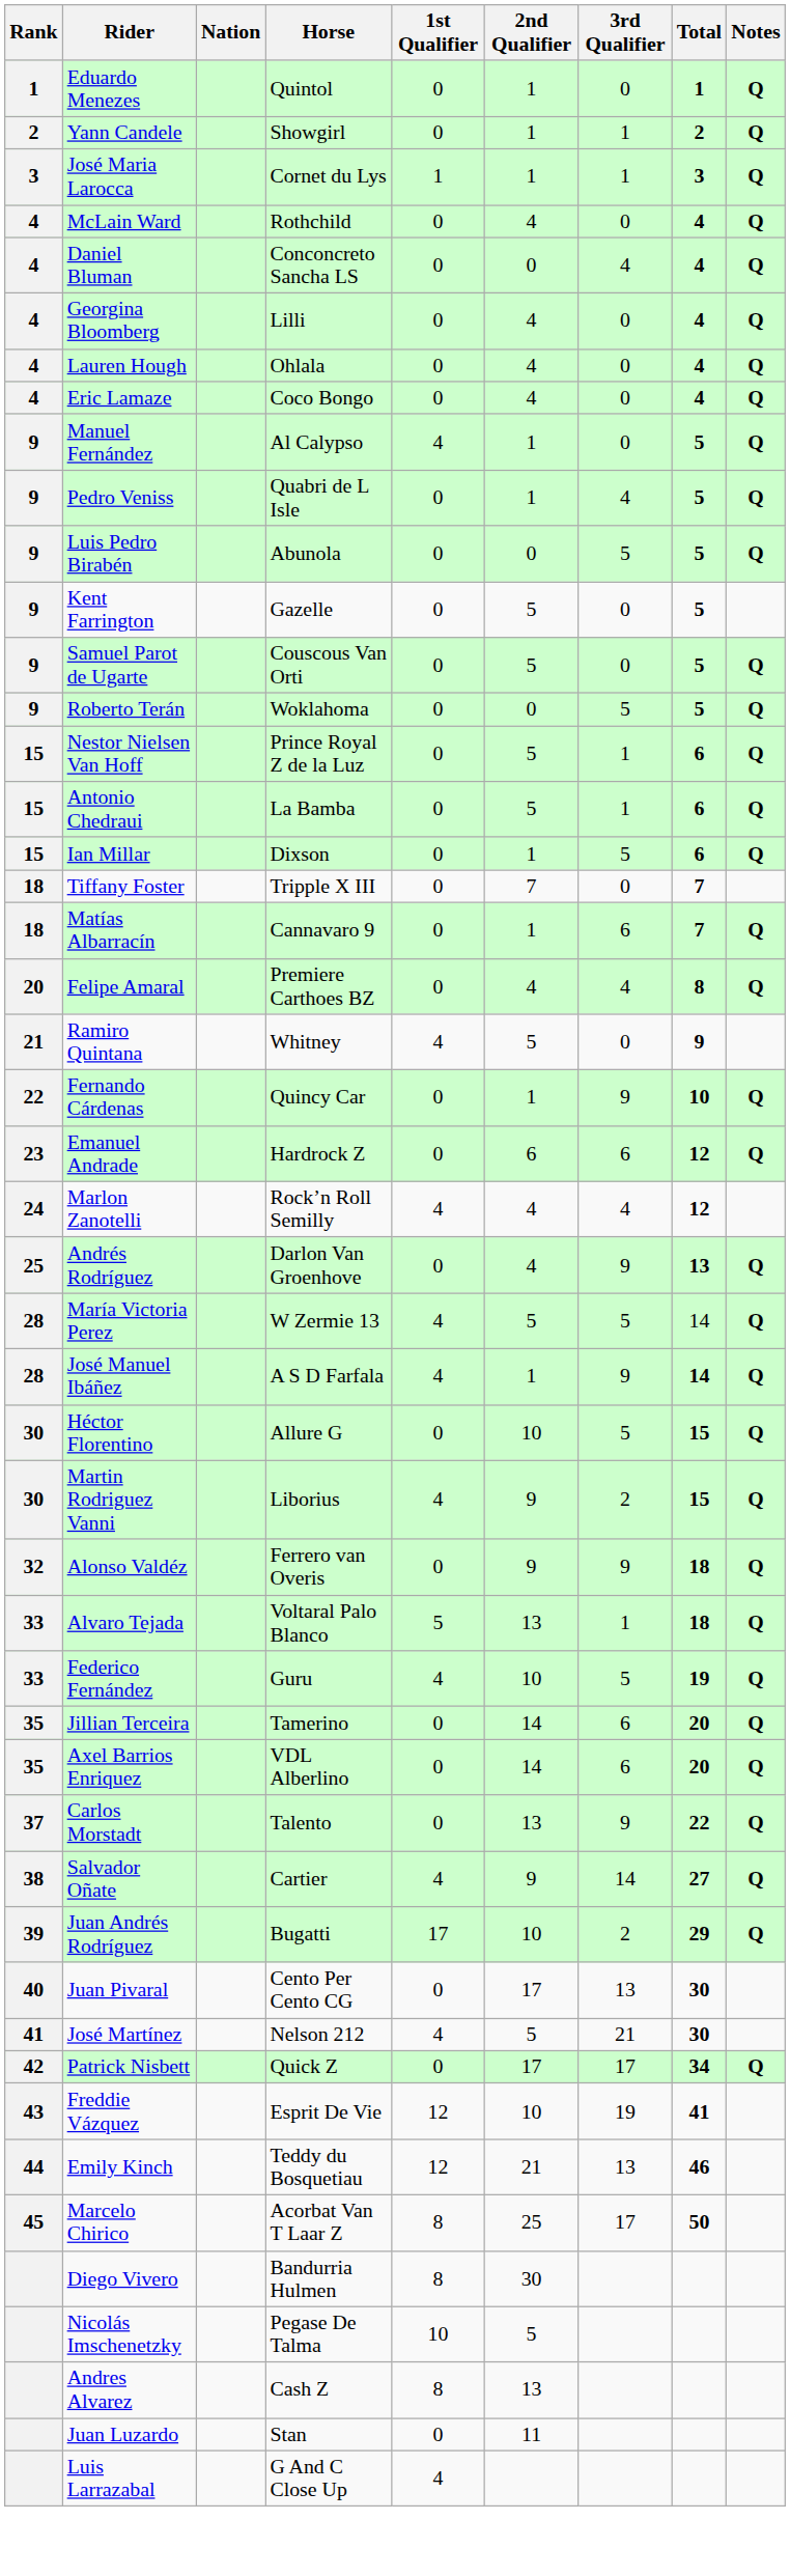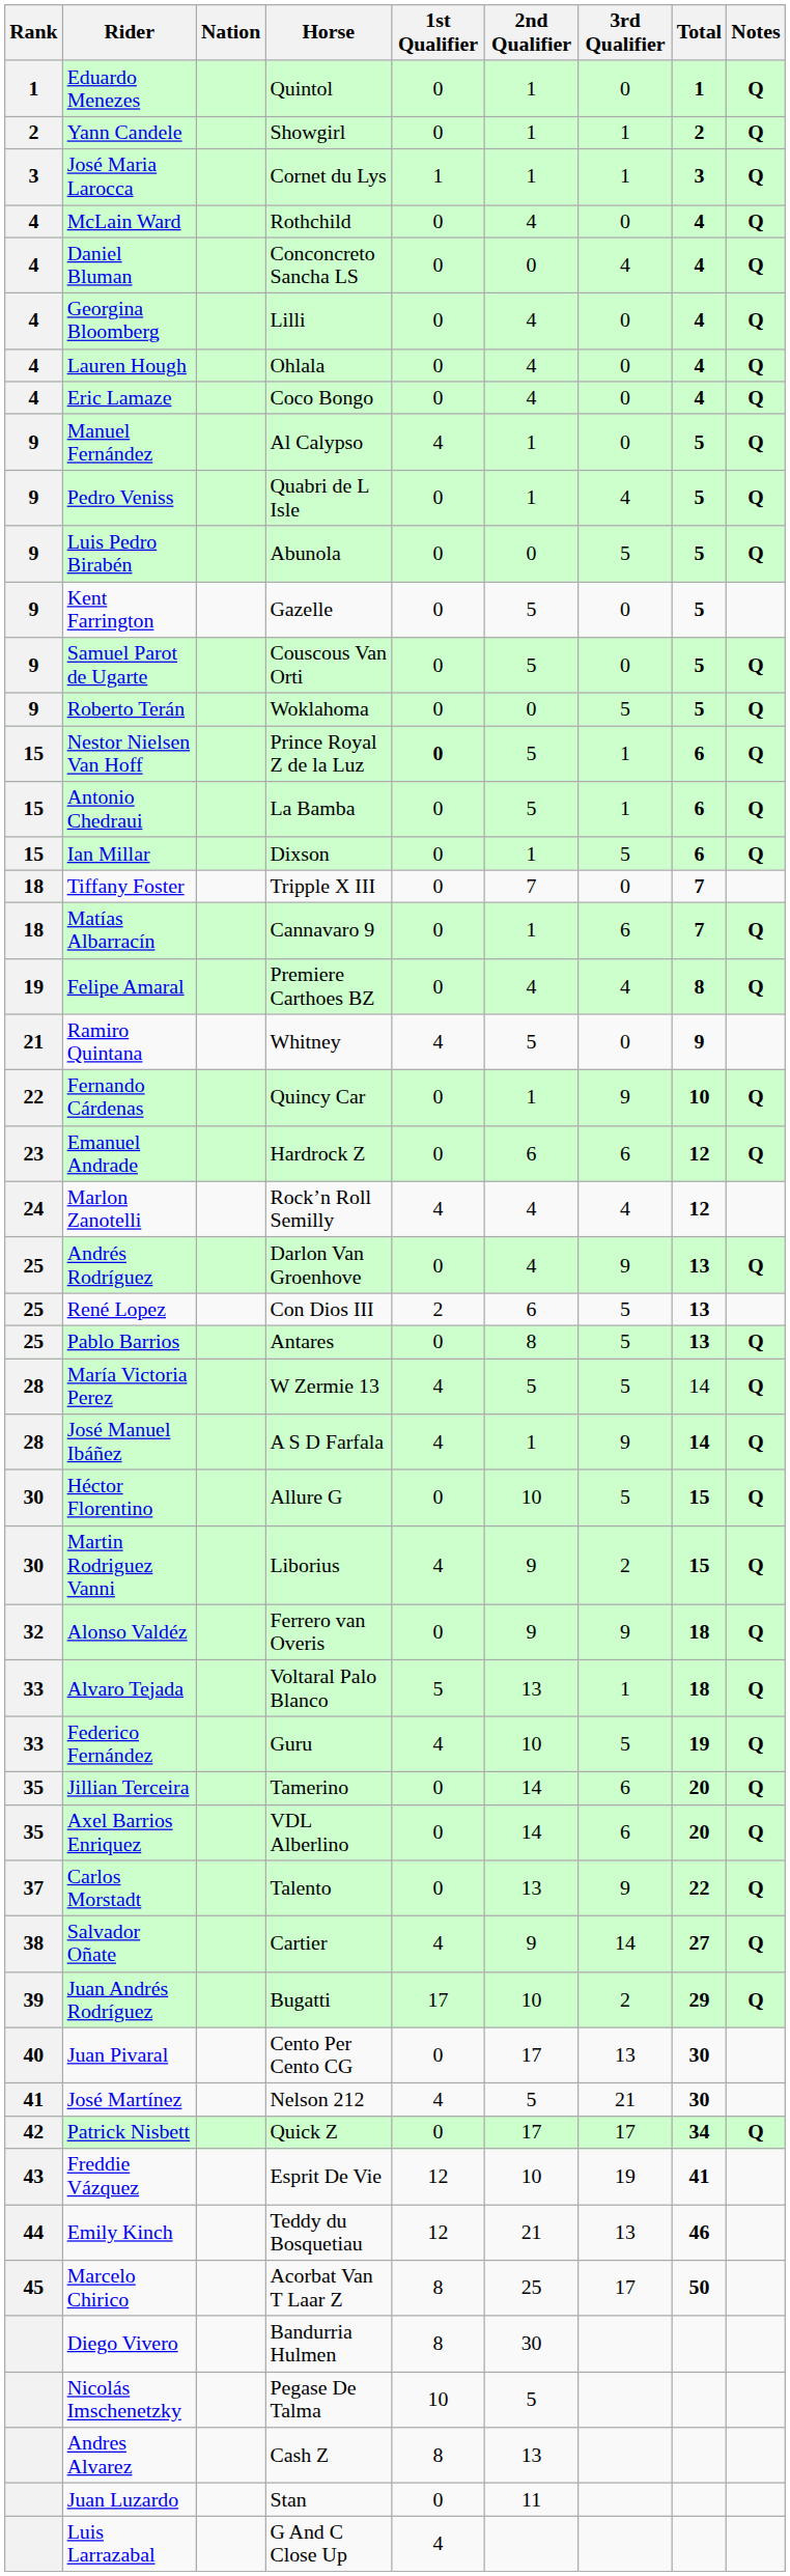 <table class="wikitable sortable" style="text-align:center">
 <tr>
 <th>Rank</th>
 <th>Rider</th>
 <th>Nation</th>
 <th>Horse</th>
 <th>1st Qualifier</th>
 <th>2nd Qualifier</th>
 <th>3rd Qualifier</th>
 <th>Total</th>
 <th>Notes</th>
 </tr>
 <tr bgcolor=ccffcc>
 <th>1</th>
 <td align=left><a href='#'>Eduardo Menezes</a></td>
 <td align=left></td>
 <td align=left>Quintol</td>
 <td>0</td>
 <td>1</td>
 <td>0</td>
 <td><strong>1</strong></td>
 <td><strong>Q</strong></td>
 </tr>
 <tr bgcolor=ccffcc>
 <th>2</th>
 <td align=left><a href='#'>Yann Candele</a></td>
 <td align=left></td>
 <td align=left>Showgirl</td>
 <td>0</td>
 <td>1</td>
 <td>1</td>
 <td><strong>2</strong></td>
 <td><strong>Q</strong></td>
 </tr>
 <tr bgcolor=ccffcc>
 <th>3</th>
 <td align=left><a href='#'>José Maria Larocca</a></td>
 <td align=left></td>
 <td align=left>Cornet du Lys</td>
 <td>1</td>
 <td>1</td>
 <td>1</td>
 <td><strong>3</strong></td>
 <td><strong>Q</strong></td>
 </tr>
 <tr bgcolor=ccffcc>
 <th>4</th>
 <td align=left><a href='#'>McLain Ward</a></td>
 <td align=left></td>
 <td align=left>Rothchild</td>
 <td>0</td>
 <td>4</td>
 <td>0</td>
 <td><strong>4</strong></td>
 <td><strong>Q</strong></td>
 </tr>
 <tr bgcolor=ccffcc>
 <th>4</th>
 <td align=left><a href='#'>Daniel Bluman</a></td>
 <td align=left></td>
 <td align=left>Conconcreto Sancha LS</td>
 <td>0</td>
 <td>0</td>
 <td>4</td>
 <td><strong>4</strong></td>
 <td><strong>Q</strong></td>
 </tr>
 <tr bgcolor=ccffcc>
 <th>4</th>
 <td align=left><a href='#'>Georgina Bloomberg</a></td>
 <td align=left></td>
 <td align=left>Lilli</td>
 <td>0</td>
 <td>4</td>
 <td>0</td>
 <td><strong>4</strong></td>
 <td><strong>Q</strong></td>
 </tr>
 <tr bgcolor=ccffcc>
 <th>4</th>
 <td align=left><a href='#'>Lauren Hough</a></td>
 <td align=left></td>
 <td align=left>Ohlala</td>
 <td>0</td>
 <td>4</td>
 <td>0</td>
 <td><strong>4</strong></td>
 <td><strong>Q</strong></td>
 </tr>
 <tr bgcolor=ccffcc>
 <th>4</th>
 <td align=left><a href='#'>Eric Lamaze</a></td>
 <td align=left></td>
 <td align=left>Coco Bongo</td>
 <td>0</td>
 <td>4</td>
 <td>0</td>
 <td><strong>4</strong></td>
 <td><strong>Q</strong></td>
 </tr>
 <tr bgcolor=ccffcc>
 <th>9</th>
 <td align=left><a href='#'>Manuel Fernández</a></td>
 <td align=left></td>
 <td align=left>Al Calypso</td>
 <td>4</td>
 <td>1</td>
 <td>0</td>
 <td><strong>5</strong></td>
 <td><strong>Q</strong></td>
 </tr>
 <tr bgcolor=ccffcc>
 <th>9</th>
 <td align=left><a href='#'>Pedro Veniss</a></td>
 <td align=left></td>
 <td align=left>Quabri de L Isle</td>
 <td>0</td>
 <td>1</td>
 <td>4</td>
 <td><strong>5</strong></td>
 <td><strong>Q</strong></td>
 </tr>
 <tr bgcolor=ccffcc>
 <th>9</th>
 <td align=left><a href='#'>Luis Pedro Birabén</a></td>
 <td align=left></td>
 <td align=left>Abunola</td>
 <td>0</td>
 <td>0</td>
 <td>5</td>
 <td><strong>5</strong></td>
 <td><strong>Q</strong></td>
 </tr>
 <tr>
 <th>9</th>
 <td align=left><a href='#'>Kent Farrington</a></td>
 <td align=left></td>
 <td align=left>Gazelle</td>
 <td>0</td>
 <td>5</td>
 <td>0</td>
 <td><strong>5</strong></td>
 <td></td>
 </tr>
 <tr bgcolor=ccffcc>
 <th>9</th>
 <td align=left><a href='#'>Samuel Parot de Ugarte</a></td>
 <td align=left></td>
 <td align=left>Couscous Van Orti</td>
 <td>0</td>
 <td>5</td>
 <td>0</td>
 <td><strong>5</strong></td>
 <td><strong>Q</strong></td>
 </tr>
 <tr bgcolor=ccffcc>
 <th>9</th>
 <td align=left><a href='#'>Roberto Terán</a></td>
 <td align=left></td>
 <td align=left>Woklahoma</td>
 <td>0</td>
 <td>0</td>
 <td>5</td>
 <td><strong>5</strong></td>
 <td><strong>Q</strong></td>
 </tr>
 <tr bgcolor=ccffcc>
 <th>15</th>
 <td align=left><a href='#'>Nestor Nielsen Van Hoff</a></td>
 <td align=left></td>
 <td align=left>Prince Royal Z de la Luz</td>
-<td>0</td>
+<td><strong>0</strong></td>
 <td>5</td>
 <td>1</td>
 <td><strong>6</strong></td>
 <td><strong>Q</strong></td>
 </tr>
 <tr bgcolor=ccffcc>
 <th>15</th>
 <td align=left><a href='#'>Antonio Chedraui</a></td>
 <td align=left></td>
 <td align=left>La Bamba</td>
 <td>0</td>
 <td>5</td>
 <td>1</td>
 <td><strong>6</strong></td>
 <td><strong>Q</strong></td>
 </tr>
 <tr bgcolor=ccffcc>
 <th>15</th>
 <td align=left><a href='#'>Ian Millar</a></td>
 <td align=left></td>
 <td align=left>Dixson</td>
 <td>0</td>
 <td>1</td>
 <td>5</td>
 <td><strong>6</strong></td>
 <td><strong>Q</strong></td>
 </tr>
 <tr>
 <th>18</th>
 <td align=left><a href='#'>Tiffany Foster</a></td>
 <td align=left></td>
 <td align=left>Tripple X III</td>
 <td>0</td>
 <td>7</td>
 <td>0</td>
 <td><strong>7</strong></td>
 <td></td>
 </tr>
 <tr bgcolor=ccffcc>
 <th>18</th>
 <td align=left><a href='#'>Matías Albarracín</a></td>
 <td align=left></td>
 <td align=left>Cannavaro 9</td>
 <td>0</td>
 <td>1</td>
 <td>6</td>
 <td><strong>7</strong></td>
 <td><strong>Q</strong></td>
 </tr>
 <tr bgcolor=ccffcc>
-<th>20</th>
+<th>19</th>
 <td align=left><a href='#'>Felipe Amaral</a></td>
 <td align=left></td>
 <td align=left>Premiere Carthoes BZ</td>
 <td>0</td>
 <td>4</td>
 <td>4</td>
 <td><strong>8</strong></td>
 <td><strong>Q</strong></td>
 </tr>
 <tr>
 <th>21</th>
 <td align=left><a href='#'>Ramiro Quintana</a></td>
 <td align=left></td>
 <td align=left>Whitney</td>
 <td>4</td>
 <td>5</td>
 <td>0</td>
 <td><strong>9</strong></td>
 <td></td>
 </tr>
 <tr bgcolor=ccffcc>
 <th>22</th>
 <td align=left><a href='#'>Fernando Cárdenas</a></td>
 <td align=left></td>
 <td align=left>Quincy Car</td>
 <td>0</td>
 <td>1</td>
 <td>9</td>
 <td><strong>10</strong></td>
 <td><strong>Q</strong></td>
 </tr>
 <tr bgcolor=ccffcc>
 <th>23</th>
 <td align=left><a href='#'>Emanuel Andrade</a></td>
 <td align=left></td>
 <td align=left>Hardrock Z</td>
 <td>0</td>
 <td>6</td>
 <td>6</td>
 <td><strong>12</strong></td>
 <td><strong>Q</strong></td>
 </tr>
 <tr>
 <th>24</th>
 <td align=left><a href='#'>Marlon Zanotelli</a></td>
 <td align=left></td>
 <td align=left>Rock’n Roll Semilly</td>
 <td>4</td>
 <td>4</td>
 <td>4</td>
 <td><strong>12</strong></td>
 <td></td>
 </tr>
 <tr bgcolor=ccffcc>
 <th>25</th>
 <td align=left><a href='#'>Andrés Rodríguez</a></td>
 <td align=left></td>
 <td align=left>Darlon Van Groenhove</td>
 <td>0</td>
 <td>4</td>
 <td>9</td>
+<td><strong>13</strong></td>
+<td><strong>Q</strong></td>
+</tr>
+<tr>
+<th>25</th>
+<td align=left><a href='#'>René Lopez</a></td>
+<td align=left></td>
+<td align=left>Con Dios III</td>
+<td>2</td>
+<td>6</td>
+<td>5</td>
+<td><strong>13</strong></td>
+<td></td>
+</tr>
+<tr bgcolor=ccffcc>
+<th>25</th>
+<td align=left><a href='#'>Pablo Barrios</a></td>
+<td align=left></td>
+<td align=left>Antares</td>
+<td>0</td>
+<td>8</td>
+<td>5</td>
 <td><strong>13</strong></td>
 <td><strong>Q</strong></td>
 </tr>
 <tr bgcolor=ccffcc>
 <th>28</th>
 <td align=left><a href='#'>María Victoria Perez</a></td>
 <td align=left></td>
 <td align=left>W Zermie 13</td>
 <td>4</td>
 <td>5</td>
 <td>5</td>
 <td>14</td>
 <td><strong>Q</strong></td>
 </tr>
 <tr bgcolor=ccffcc>
 <th>28</th>
 <td align=left><a href='#'>José Manuel Ibáñez</a></td>
 <td align=left></td>
 <td align=left>A S D Farfala</td>
 <td>4</td>
 <td>1</td>
 <td>9</td>
 <td><strong>14</strong></td>
 <td><strong>Q</strong></td>
 </tr>
 <tr bgcolor=ccffcc>
 <th>30</th>
 <td align=left><a href='#'>Héctor Florentino</a></td>
 <td align=left></td>
 <td align=left>Allure G</td>
 <td>0</td>
 <td>10</td>
 <td>5</td>
 <td><strong>15</strong></td>
 <td><strong>Q</strong></td>
 </tr>
 <tr bgcolor=ccffcc>
 <th>30</th>
 <td align=left><a href='#'>Martin Rodriguez Vanni</a></td>
 <td align=left></td>
 <td align=left>Liborius</td>
 <td>4</td>
 <td>9</td>
 <td>2</td>
 <td><strong>15</strong></td>
 <td><strong>Q</strong></td>
 </tr>
 <tr bgcolor=ccffcc>
 <th>32</th>
 <td align=left><a href='#'>Alonso Valdéz</a></td>
 <td align=left></td>
 <td align=left>Ferrero van Overis</td>
 <td>0</td>
 <td>9</td>
 <td>9</td>
 <td><strong>18</strong></td>
 <td><strong>Q</strong></td>
 </tr>
 <tr bgcolor=ccffcc>
 <th>33</th>
 <td align=left><a href='#'>Alvaro Tejada</a></td>
 <td align=left></td>
 <td align=left>Voltaral Palo Blanco</td>
 <td>5</td>
 <td>13</td>
 <td>1</td>
 <td><strong>18</strong></td>
 <td><strong>Q</strong></td>
 </tr>
 <tr bgcolor=ccffcc>
 <th>33</th>
 <td align=left><a href='#'>Federico Fernández</a></td>
 <td align=left></td>
 <td align=left>Guru</td>
 <td>4</td>
 <td>10</td>
 <td>5</td>
 <td><strong>19</strong></td>
 <td><strong>Q</strong></td>
 </tr>
 <tr bgcolor=ccffcc>
 <th>35</th>
 <td align=left><a href='#'>Jillian Terceira</a></td>
 <td align=left></td>
 <td align=left>Tamerino</td>
 <td>0</td>
 <td>14</td>
 <td>6</td>
 <td><strong>20</strong></td>
 <td><strong>Q</strong></td>
 </tr>
 <tr bgcolor=ccffcc>
 <th>35</th>
 <td align=left><a href='#'>Axel Barrios Enriquez</a></td>
 <td align=left></td>
 <td align=left>VDL Alberlino</td>
 <td>0</td>
 <td>14</td>
 <td>6</td>
 <td><strong>20</strong></td>
 <td><strong>Q</strong></td>
 </tr>
 <tr bgcolor=ccffcc>
 <th>37</th>
 <td align=left><a href='#'>Carlos Morstadt</a></td>
 <td align=left></td>
 <td align=left>Talento</td>
 <td>0</td>
 <td>13</td>
 <td>9</td>
 <td><strong>22</strong></td>
 <td><strong>Q</strong></td>
 </tr>
 <tr bgcolor=ccffcc>
 <th>38</th>
 <td align=left><a href='#'>Salvador Oñate</a></td>
 <td align=left></td>
 <td align=left>Cartier</td>
 <td>4</td>
 <td>9</td>
 <td>14</td>
 <td><strong>27</strong></td>
 <td><strong>Q</strong></td>
 </tr>
 <tr bgcolor=ccffcc>
 <th>39</th>
 <td align=left><a href='#'>Juan Andrés Rodríguez</a></td>
 <td align=left></td>
 <td align=left>Bugatti</td>
 <td>17</td>
 <td>10</td>
 <td>2</td>
 <td><strong>29</strong></td>
 <td><strong>Q</strong></td>
 </tr>
 <tr>
 <th>40</th>
 <td align=left><a href='#'>Juan Pivaral</a></td>
 <td align=left></td>
 <td align=left>Cento Per Cento CG</td>
 <td>0</td>
 <td>17</td>
 <td>13</td>
 <td><strong>30</strong></td>
 <td></td>
 </tr>
 <tr>
 <th>41</th>
 <td align=left><a href='#'>José Martínez</a></td>
 <td align=left></td>
 <td align=left>Nelson 212</td>
 <td>4</td>
 <td>5</td>
 <td>21</td>
 <td><strong>30</strong></td>
 <td></td>
 </tr>
 <tr bgcolor=ccffcc>
 <th>42</th>
 <td align=left><a href='#'>Patrick Nisbett</a></td>
 <td align=left></td>
 <td align=left>Quick Z</td>
 <td>0</td>
 <td>17</td>
 <td>17</td>
 <td><strong>34</strong></td>
 <td><strong>Q</strong></td>
 </tr>
 <tr>
 <th>43</th>
 <td align=left><a href='#'>Freddie Vázquez</a></td>
 <td align=left></td>
 <td align=left>Esprit De Vie</td>
 <td>12</td>
 <td>10</td>
 <td>19</td>
 <td><strong>41</strong></td>
 <td></td>
 </tr>
 <tr>
 <th>44</th>
 <td align=left><a href='#'>Emily Kinch</a></td>
 <td align=left></td>
 <td align=left>Teddy du Bosquetiau</td>
 <td>12</td>
 <td>21</td>
 <td>13</td>
 <td><strong>46</strong></td>
 <td></td>
 </tr>
 <tr>
 <th>45</th>
 <td align=left><a href='#'>Marcelo Chirico</a></td>
 <td align=left></td>
 <td align=left>Acorbat Van T Laar Z</td>
 <td>8</td>
 <td>25</td>
 <td>17</td>
 <td><strong>50</strong></td>
 <td></td>
 </tr>
 <tr>
 <th></th>
 <td align=left><a href='#'>Diego Vivero</a></td>
 <td align=left></td>
 <td align=left>Bandurria Hulmen</td>
 <td>8</td>
 <td>30</td>
 <td></td>
 <td><strong></strong></td>
 <td></td>
 </tr>
 <tr>
 <th></th>
 <td align=left><a href='#'>Nicolás Imschenetzky</a></td>
 <td align=left></td>
 <td align=left>Pegase De Talma</td>
 <td>10</td>
 <td>5</td>
 <td></td>
 <td><strong></strong></td>
 <td></td>
 </tr>
 <tr>
 <th></th>
 <td align=left><a href='#'>Andres Alvarez</a></td>
 <td align=left></td>
 <td align=left>Cash Z</td>
 <td>8</td>
 <td>13</td>
 <td></td>
 <td><strong></strong></td>
 <td></td>
 </tr>
 <tr>
 <th></th>
 <td align=left><a href='#'>Juan Luzardo</a></td>
 <td align=left></td>
 <td align=left>Stan</td>
 <td>0</td>
 <td>11</td>
 <td></td>
 <td><strong></strong></td>
 <td></td>
 </tr>
 <tr>
 <th></th>
 <td align=left><a href='#'>Luis Larrazabal</a></td>
 <td align=left></td>
 <td align=left>G And C Close Up</td>
 <td>4</td>
 <td></td>
 <td></td>
 <td><strong></strong></td>
 <td></td>
 </tr>
 </table>
